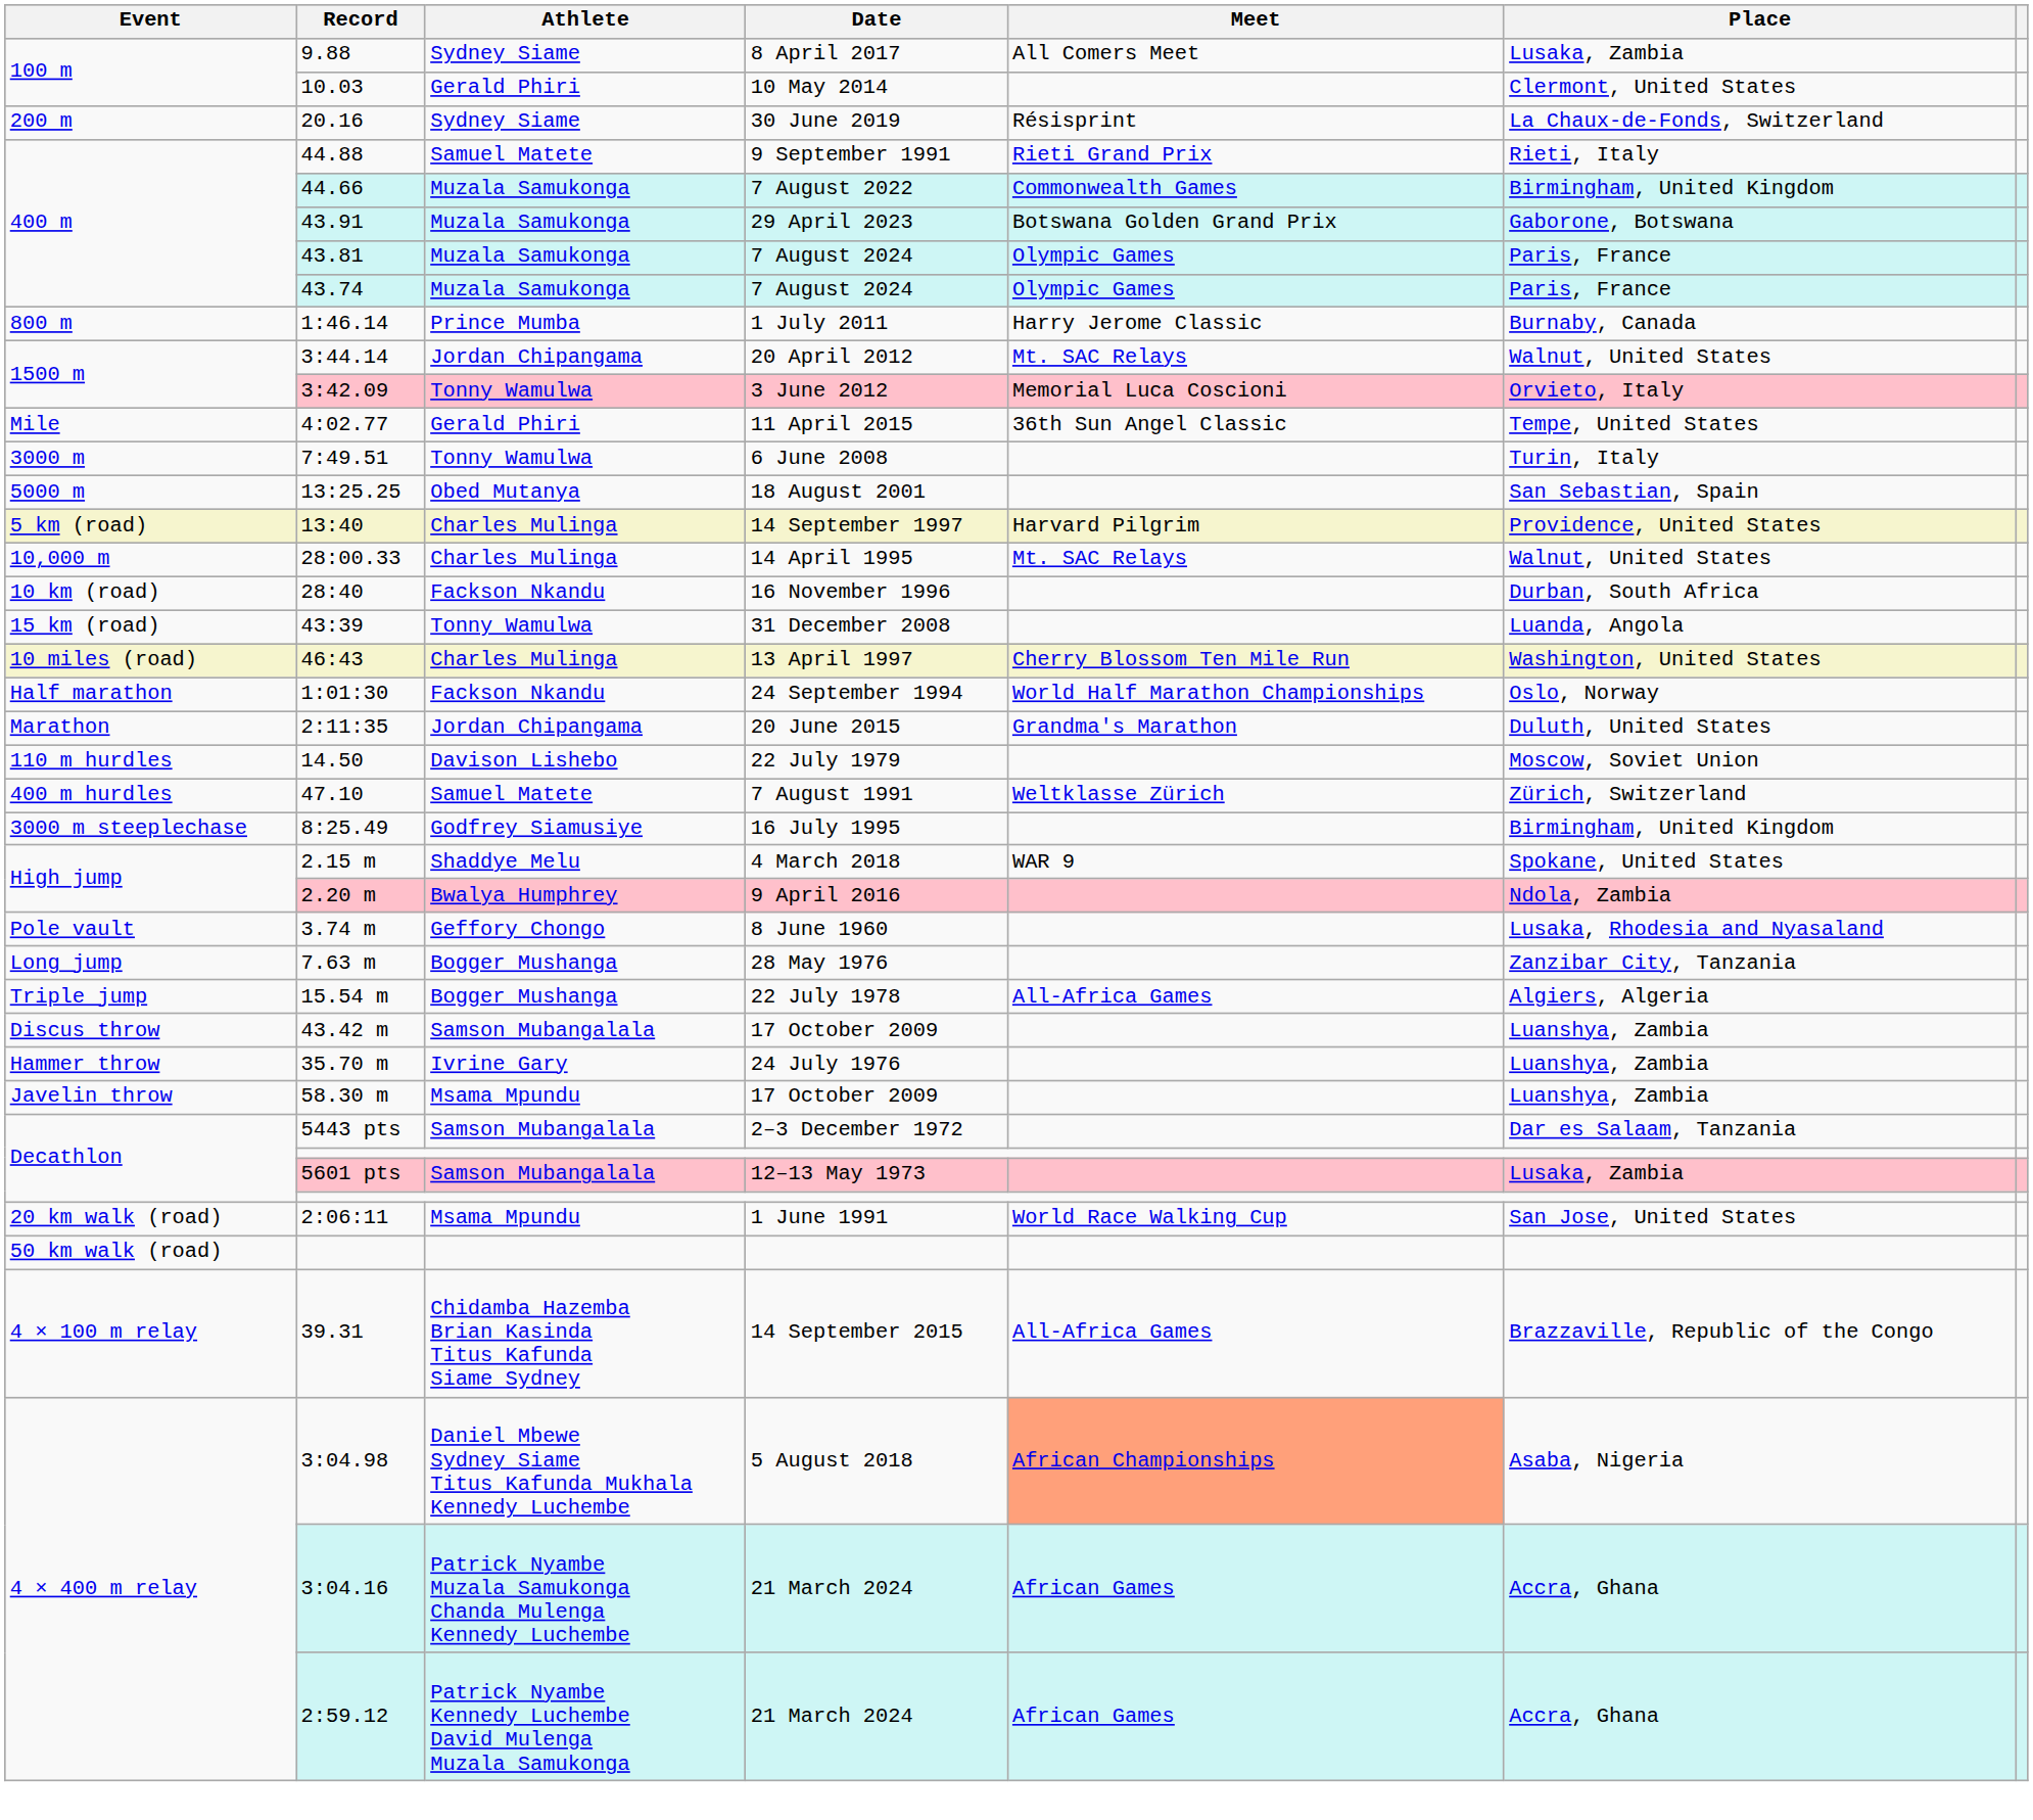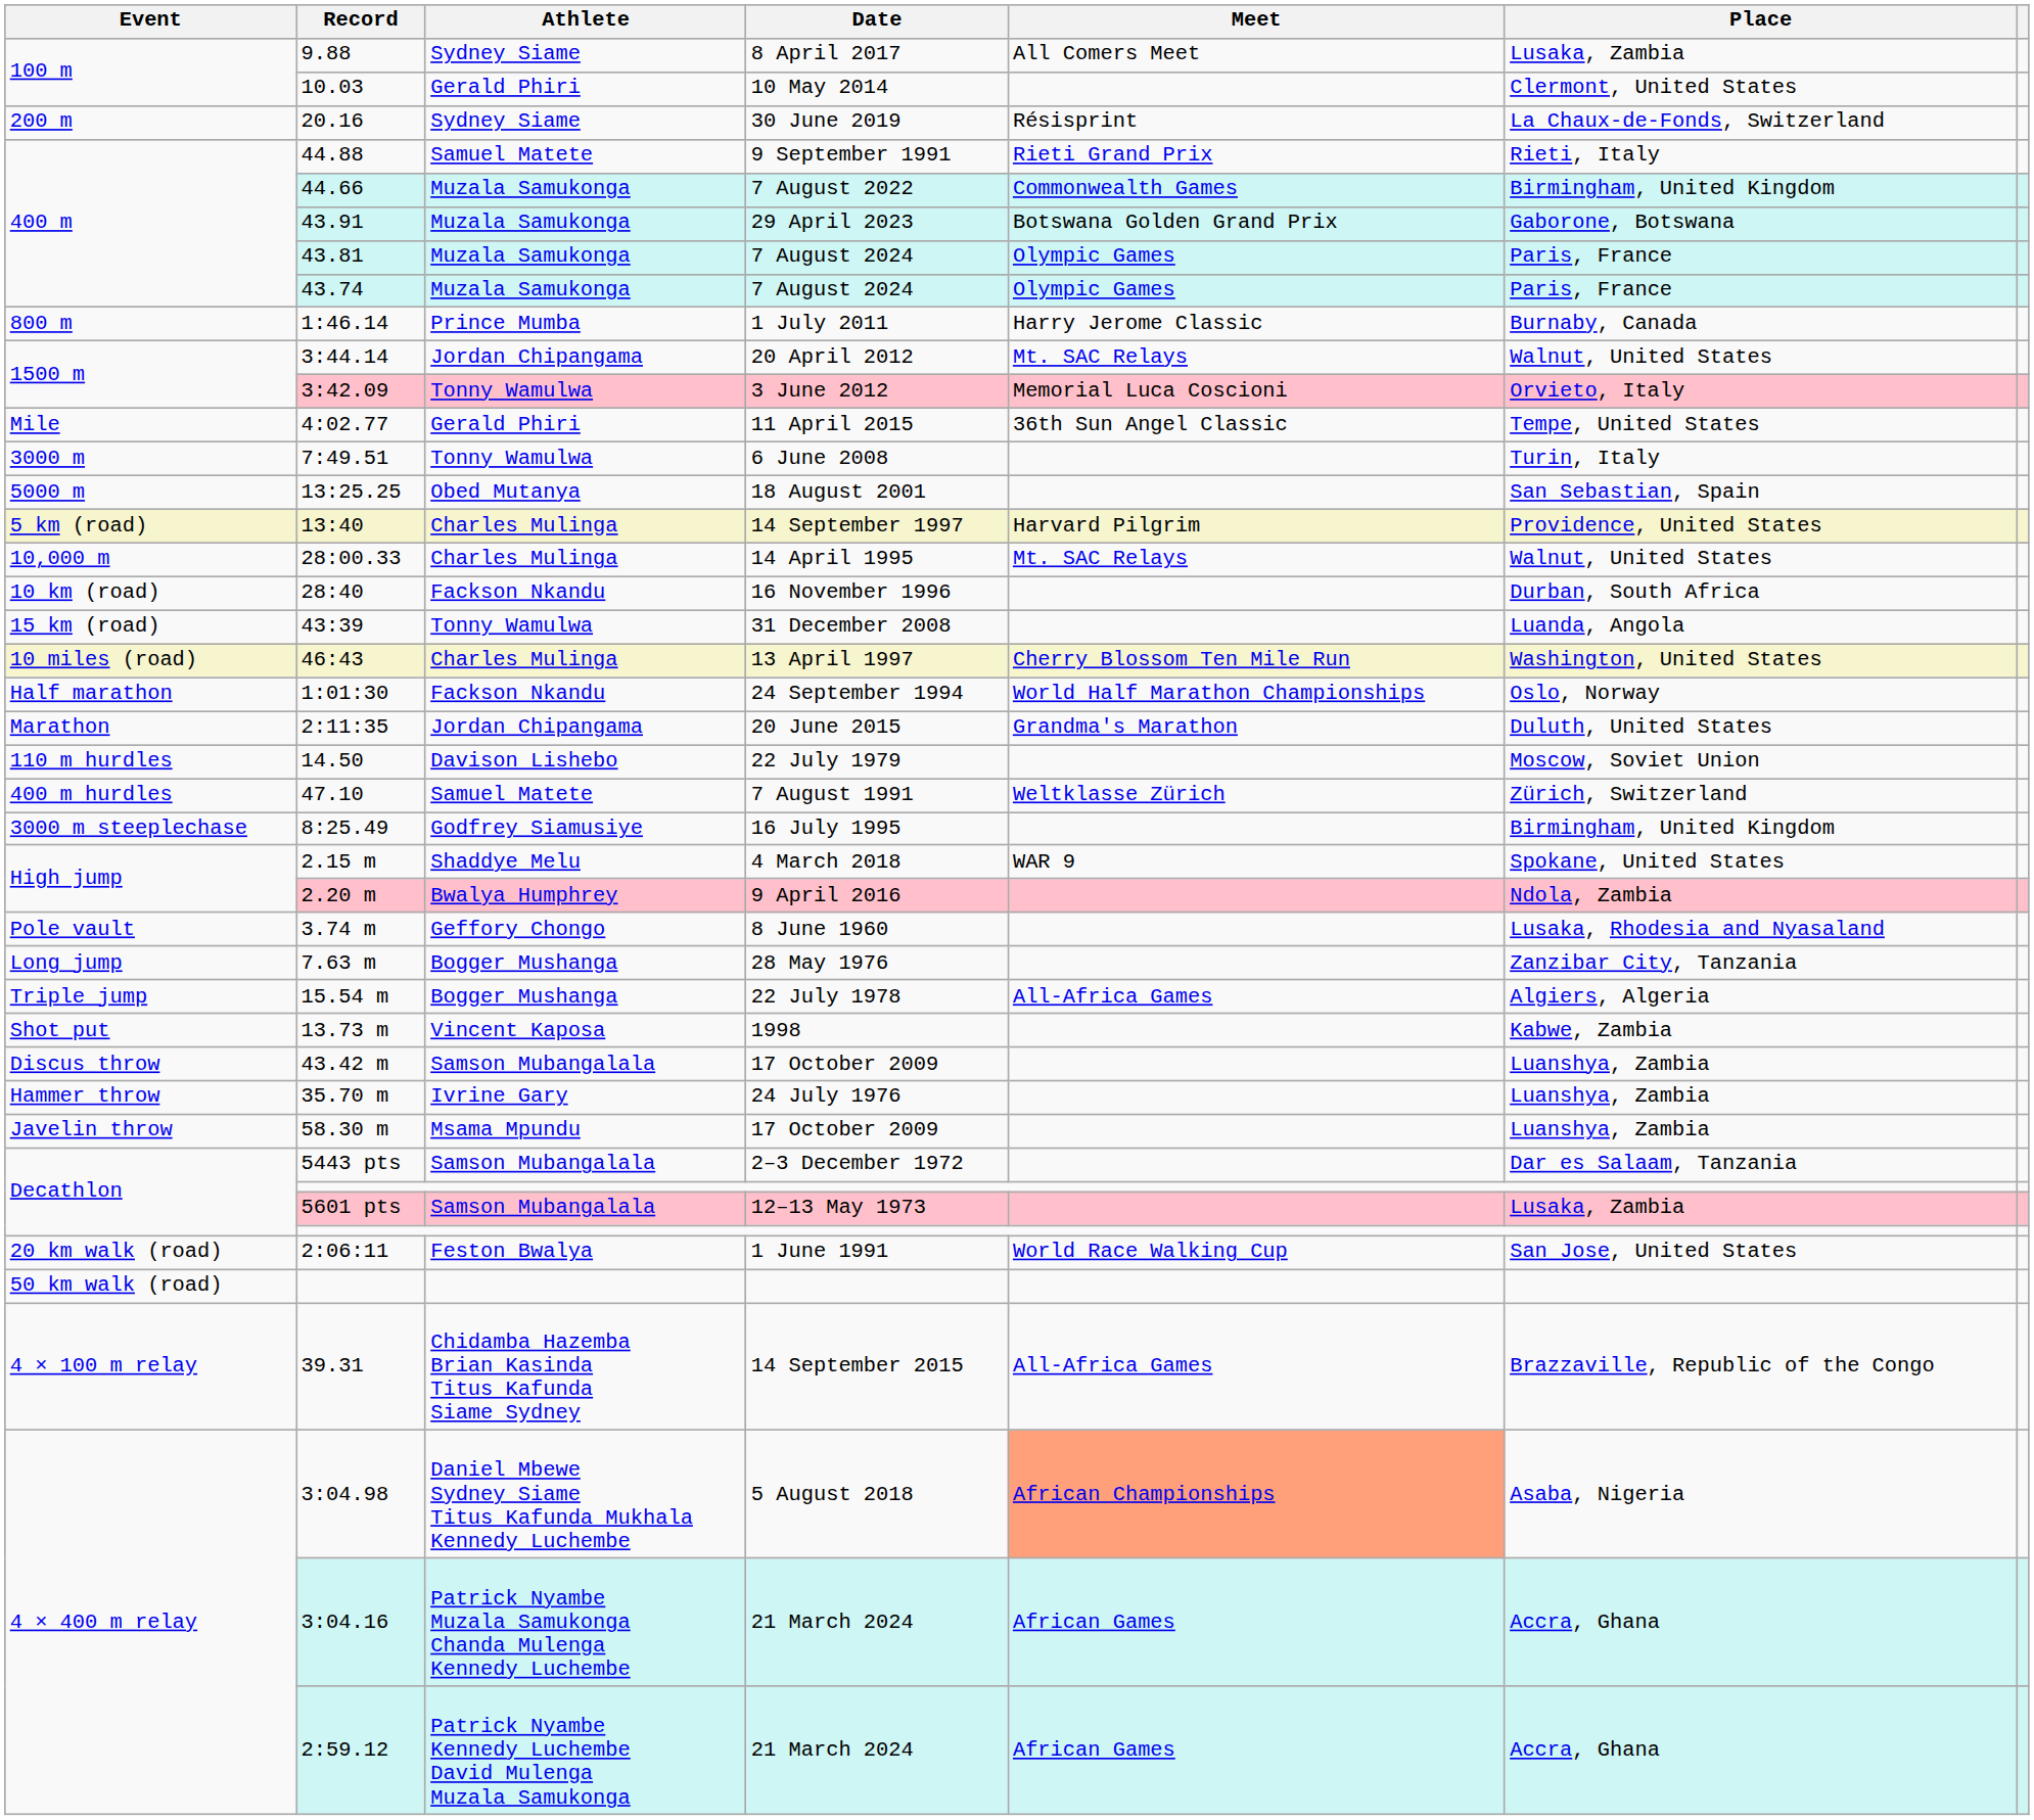 <table class="wikitable" style="font-size:95%; width: 95%;">
 <tr>
 <th>Event</th>
 <th>Record</th>
 <th>Athlete</th>
 <th>Date</th>
 <th>Meet</th>
 <th>Place</th>
 <th></th>
 </tr>
 <tr>
 <td rowspan=2><a href='#'>100 m</a></td>
 <td>9.88  </td>
 <td><a href='#'>Sydney Siame</a></td>
 <td>8 April 2017</td>
 <td>All Comers Meet</td>
 <td><a href='#'>Lusaka</a>, Zambia</td>
 <td></td>
 </tr>
 <tr>
 <td>10.03 </td>
 <td><a href='#'>Gerald Phiri</a></td>
 <td>10 May 2014</td>
 <td></td>
 <td><a href='#'>Clermont</a>, United States</td>
 <td></td>
 </tr>
 <tr>
 <td><a href='#'>200 m</a></td>
 <td>20.16 </td>
 <td><a href='#'>Sydney Siame</a></td>
 <td>30 June 2019</td>
 <td>Résisprint</td>
 <td><a href='#'>La Chaux-de-Fonds</a>, Switzerland</td>
 <td></td>
 </tr>
 <tr>
 <td rowspan=5><a href='#'>400 m</a></td>
 <td>44.88</td>
 <td><a href='#'>Samuel Matete</a></td>
 <td>9 September 1991</td>
 <td><a href='#'>Rieti Grand Prix</a></td>
 <td><a href='#'>Rieti</a>, Italy</td>
 <td></td>
 </tr>
 <tr style="background:#cef6f5;">
 <td>44.66</td>
 <td><a href='#'>Muzala Samukonga</a></td>
 <td>7 August 2022</td>
 <td><a href='#'>Commonwealth Games</a></td>
 <td><a href='#'>Birmingham</a>, United Kingdom</td>
 <td></td>
 </tr>
 <tr style="background:#cef6f5;">
 <td>43.91 </td>
 <td><a href='#'>Muzala Samukonga</a></td>
 <td>29 April 2023</td>
 <td>Botswana Golden Grand Prix</td>
 <td><a href='#'>Gaborone</a>, Botswana</td>
 <td></td>
 </tr>
 <tr bgcolor=#CEF6F5>
 <td>43.81</td>
 <td><a href='#'>Muzala Samukonga</a></td>
 <td>7 August 2024</td>
 <td><a href='#'>Olympic Games</a></td>
 <td><a href='#'>Paris</a>, France</td>
 <td></td>
 </tr>
 <tr bgcolor=#CEF6F5>
 <td>43.74</td>
 <td><a href='#'>Muzala Samukonga</a></td>
 <td>7 August 2024</td>
 <td><a href='#'>Olympic Games</a></td>
 <td><a href='#'>Paris</a>, France</td>
 <td></td>
 </tr>
 <tr>
 <td><a href='#'>800 m</a></td>
 <td>1:46.14</td>
 <td><a href='#'>Prince Mumba</a></td>
 <td>1 July 2011</td>
 <td>Harry Jerome Classic</td>
 <td><a href='#'>Burnaby</a>, Canada</td>
 <td></td>
 </tr>
 <tr>
 <td rowspan=2><a href='#'>1500 m</a></td>
 <td>3:44.14</td>
 <td><a href='#'>Jordan Chipangama</a></td>
 <td>20 April 2012</td>
 <td><a href='#'>Mt. SAC Relays</a></td>
 <td><a href='#'>Walnut</a>, United States</td>
 <td></td>
 </tr>
 <tr style="background:pink">
 <td>3:42.09</td>
 <td><a href='#'>Tonny Wamulwa</a></td>
 <td>3 June 2012</td>
 <td>Memorial Luca Coscioni</td>
 <td><a href='#'>Orvieto</a>, Italy</td>
 <td></td>
 </tr>
 <tr>
 <td><a href='#'>Mile</a></td>
 <td>4:02.77</td>
 <td><a href='#'>Gerald Phiri</a></td>
 <td>11 April 2015</td>
 <td>36th Sun Angel Classic</td>
 <td><a href='#'>Tempe</a>, United States</td>
 <td></td>
 </tr>
 <tr>
 <td><a href='#'>3000 m</a></td>
 <td>7:49.51</td>
 <td><a href='#'>Tonny Wamulwa</a></td>
 <td>6 June 2008</td>
 <td></td>
 <td><a href='#'>Turin</a>, Italy</td>
 <td></td>
 </tr>
 <tr>
 <td><a href='#'>5000 m</a></td>
 <td>13:25.25</td>
 <td><a href='#'>Obed Mutanya</a></td>
 <td>18 August 2001</td>
 <td></td>
 <td><a href='#'>San Sebastian</a>, Spain</td>
 <td></td>
 </tr>
 <tr style="background:#f6F5CE;">
 <td><a href='#'>5 km</a> (road)</td>
 <td>13:40</td>
 <td><a href='#'>Charles Mulinga</a></td>
 <td>14 September 1997</td>
 <td>Harvard Pilgrim</td>
 <td><a href='#'>Providence</a>, United States</td>
 <td></td>
 </tr>
 <tr>
 <td><a href='#'>10,000 m</a></td>
 <td>28:00.33</td>
 <td><a href='#'>Charles Mulinga</a></td>
 <td>14 April 1995</td>
 <td><a href='#'>Mt. SAC Relays</a></td>
 <td><a href='#'>Walnut</a>, United States</td>
 <td></td>
 </tr>
 <tr>
 <td><a href='#'>10 km</a> (road)</td>
 <td>28:40</td>
 <td><a href='#'>Fackson Nkandu</a></td>
 <td>16 November 1996</td>
 <td></td>
 <td><a href='#'>Durban</a>, South Africa</td>
 <td></td>
 </tr>
 <tr>
 <td><a href='#'>15 km</a> (road)</td>
 <td>43:39</td>
 <td><a href='#'>Tonny Wamulwa</a></td>
 <td>31 December 2008</td>
 <td></td>
 <td><a href='#'>Luanda</a>, Angola</td>
 <td></td>
 </tr>
 <tr style="background:#f6F5CE;">
 <td><a href='#'>10 miles</a> (road)</td>
 <td>46:43</td>
 <td><a href='#'>Charles Mulinga</a></td>
 <td>13 April 1997</td>
 <td><a href='#'>Cherry Blossom Ten Mile Run</a></td>
 <td><a href='#'>Washington</a>, United States</td>
 <td></td>
 </tr>
 <tr>
 <td><a href='#'>Half marathon</a></td>
 <td>1:01:30</td>
 <td><a href='#'>Fackson Nkandu</a></td>
 <td>24 September 1994</td>
 <td><a href='#'>World Half Marathon Championships</a></td>
 <td><a href='#'>Oslo</a>, Norway</td>
 <td></td>
 </tr>
 <tr>
 <td><a href='#'>Marathon</a></td>
 <td>2:11:35 </td>
 <td><a href='#'>Jordan Chipangama</a></td>
 <td>20 June 2015</td>
 <td><a href='#'>Grandma's Marathon</a></td>
 <td><a href='#'>Duluth</a>, United States</td>
 <td></td>
 </tr>
 <tr>
 <td><a href='#'>110 m hurdles</a></td>
 <td>14.50</td>
 <td><a href='#'>Davison Lishebo</a></td>
 <td>22 July 1979</td>
 <td></td>
 <td><a href='#'>Moscow</a>, Soviet Union</td>
 <td></td>
 </tr>
 <tr>
 <td><a href='#'>400 m hurdles</a></td>
 <td>47.10</td>
 <td><a href='#'>Samuel Matete</a></td>
 <td>7 August 1991</td>
 <td><a href='#'>Weltklasse Zürich</a></td>
 <td><a href='#'>Zürich</a>, Switzerland</td>
 <td></td>
 </tr>
 <tr>
 <td><a href='#'>3000 m steeplechase</a></td>
 <td>8:25.49</td>
 <td><a href='#'>Godfrey Siamusiye</a></td>
 <td>16 July 1995</td>
 <td></td>
 <td><a href='#'>Birmingham</a>, United Kingdom</td>
 <td></td>
 </tr>
 <tr>
 <td rowspan=2><a href='#'>High jump</a></td>
 <td>2.15 m</td>
 <td><a href='#'>Shaddye Melu</a></td>
 <td>4 March 2018</td>
 <td>WAR 9</td>
 <td><a href='#'>Spokane</a>, United States</td>
 <td></td>
 </tr>
 <tr style="background:pink">
 <td>2.20 m</td>
 <td><a href='#'>Bwalya Humphrey</a></td>
 <td>9 April 2016</td>
 <td></td>
 <td><a href='#'>Ndola</a>, Zambia</td>
 <td></td>
 </tr>
 <tr>
 <td><a href='#'>Pole vault</a></td>
 <td>3.74 m</td>
 <td><a href='#'>Geffory Chongo</a></td>
 <td>8 June 1960</td>
 <td></td>
 <td><a href='#'>Lusaka</a>, <a href='#'>Rhodesia and Nyasaland</a></td>
 <td></td>
 </tr>
 <tr>
 <td><a href='#'>Long jump</a></td>
 <td>7.63 m</td>
 <td><a href='#'>Bogger Mushanga</a></td>
 <td>28 May 1976</td>
 <td></td>
 <td><a href='#'>Zanzibar City</a>, Tanzania</td>
 <td></td>
 </tr>
 <tr>
 <td><a href='#'>Triple jump</a></td>
 <td>15.54 m</td>
 <td><a href='#'>Bogger Mushanga</a></td>
 <td>22 July 1978</td>
 <td><a href='#'>All-Africa Games</a></td>
 <td><a href='#'>Algiers</a>, Algeria</td>
 <td></td>
 </tr>
 <tr>
+<td><a href='#'>Shot put</a></td>
+<td>13.73 m</td>
+<td><a href='#'>Vincent Kaposa</a></td>
+<td>1998</td>
+<td></td>
+<td><a href='#'>Kabwe</a>, Zambia</td>
+<td></td>
+</tr>
+<tr>
 <td><a href='#'>Discus throw</a></td>
 <td>43.42 m</td>
 <td><a href='#'>Samson Mubangalala</a></td>
 <td>17 October 2009</td>
 <td></td>
 <td><a href='#'>Luanshya</a>, Zambia</td>
 <td></td>
 </tr>
 <tr>
 <td><a href='#'>Hammer throw</a></td>
 <td>35.70 m</td>
 <td><a href='#'>Ivrine Gary</a></td>
 <td>24 July 1976</td>
 <td></td>
 <td><a href='#'>Luanshya</a>, Zambia</td>
 <td></td>
 </tr>
 <tr>
 <td><a href='#'>Javelin throw</a></td>
 <td>58.30 m</td>
 <td><a href='#'>Msama Mpundu</a></td>
 <td>17 October 2009</td>
 <td></td>
 <td><a href='#'>Luanshya</a>, Zambia</td>
 <td></td>
 </tr>
 <tr>
 <td rowspan=4><a href='#'>Decathlon</a></td>
 <td>5443 pts </td>
 <td><a href='#'>Samson Mubangalala</a></td>
 <td>2–3 December 1972</td>
 <td></td>
 <td><a href='#'>Dar es Salaam</a>, Tanzania</td>
 <td></td>
 </tr>
 <tr>
 <td colspan=5></td>
 <td></td>
 </tr>
 <tr style="background:pink">
 <td>5601 pts </td>
 <td><a href='#'>Samson Mubangalala</a></td>
 <td>12–13 May 1973</td>
 <td></td>
 <td><a href='#'>Lusaka</a>, Zambia</td>
 <td></td>
 </tr>
 <tr>
 <td colspan=5></td>
 </tr>
 <tr>
 <td><a href='#'>20 km walk</a> (road)</td>
 <td>2:06:11</td>
-<td><a href='#'>Msama Mpundu</a></td>
+<td><a href='#'>Feston Bwalya</a></td>
 <td>1 June 1991</td>
 <td><a href='#'>World Race Walking Cup</a></td>
 <td><a href='#'>San Jose</a>, United States</td>
 <td></td>
 </tr>
 <tr>
 <td><a href='#'>50 km walk</a> (road)</td>
 <td></td>
 <td></td>
 <td></td>
 <td></td>
 <td></td>
 <td></td>
 </tr>
 <tr>
 <td><a href='#'>4 × 100 m relay</a></td>
 <td>39.31</td>
 <td><br><a href='#'>Chidamba Hazemba</a><br><a href='#'>Brian Kasinda</a><br><a href='#'>Titus Kafunda</a><br><a href='#'>Siame Sydney</a></td>
 <td>14 September 2015</td>
 <td><a href='#'>All-Africa Games</a></td>
 <td><a href='#'>Brazzaville</a>, Republic of the Congo</td>
 <td></td>
 </tr>
 <tr>
 <td rowspan=3><a href='#'>4 × 400 m relay</a></td>
 <td>3:04.98</td>
 <td><br><a href='#'>Daniel Mbewe</a><br><a href='#'>Sydney Siame</a><br><a href='#'>Titus Kafunda Mukhala</a><br><a href='#'>Kennedy Luchembe</a></td>
 <td>5 August 2018</td>
 <td style="background: lightsalmon;"><a href='#'>African Championships</a></td>
 <td><a href='#'>Asaba</a>, Nigeria</td>
 <td></td>
 </tr>
 <tr bgcolor="#CEF6F5">
 <td>3:04.16</td>
 <td><br><a href='#'>Patrick Nyambe</a><br><a href='#'>Muzala Samukonga</a><br><a href='#'>Chanda Mulenga</a><br><a href='#'>Kennedy Luchembe</a></td>
 <td>21 March 2024</td>
 <td><a href='#'>African Games</a></td>
 <td><a href='#'>Accra</a>, Ghana</td>
 <td></td>
 </tr>
 <tr bgcolor="#CEF6F5">
 <td>2:59.12</td>
 <td><br><a href='#'>Patrick Nyambe</a><br><a href='#'>Kennedy Luchembe</a><br><a href='#'>David Mulenga</a><br><a href='#'>Muzala Samukonga</a></td>
 <td>21 March 2024</td>
 <td><a href='#'>African Games</a></td>
 <td><a href='#'>Accra</a>, Ghana</td>
 <td></td>
 </tr>
 </table>
